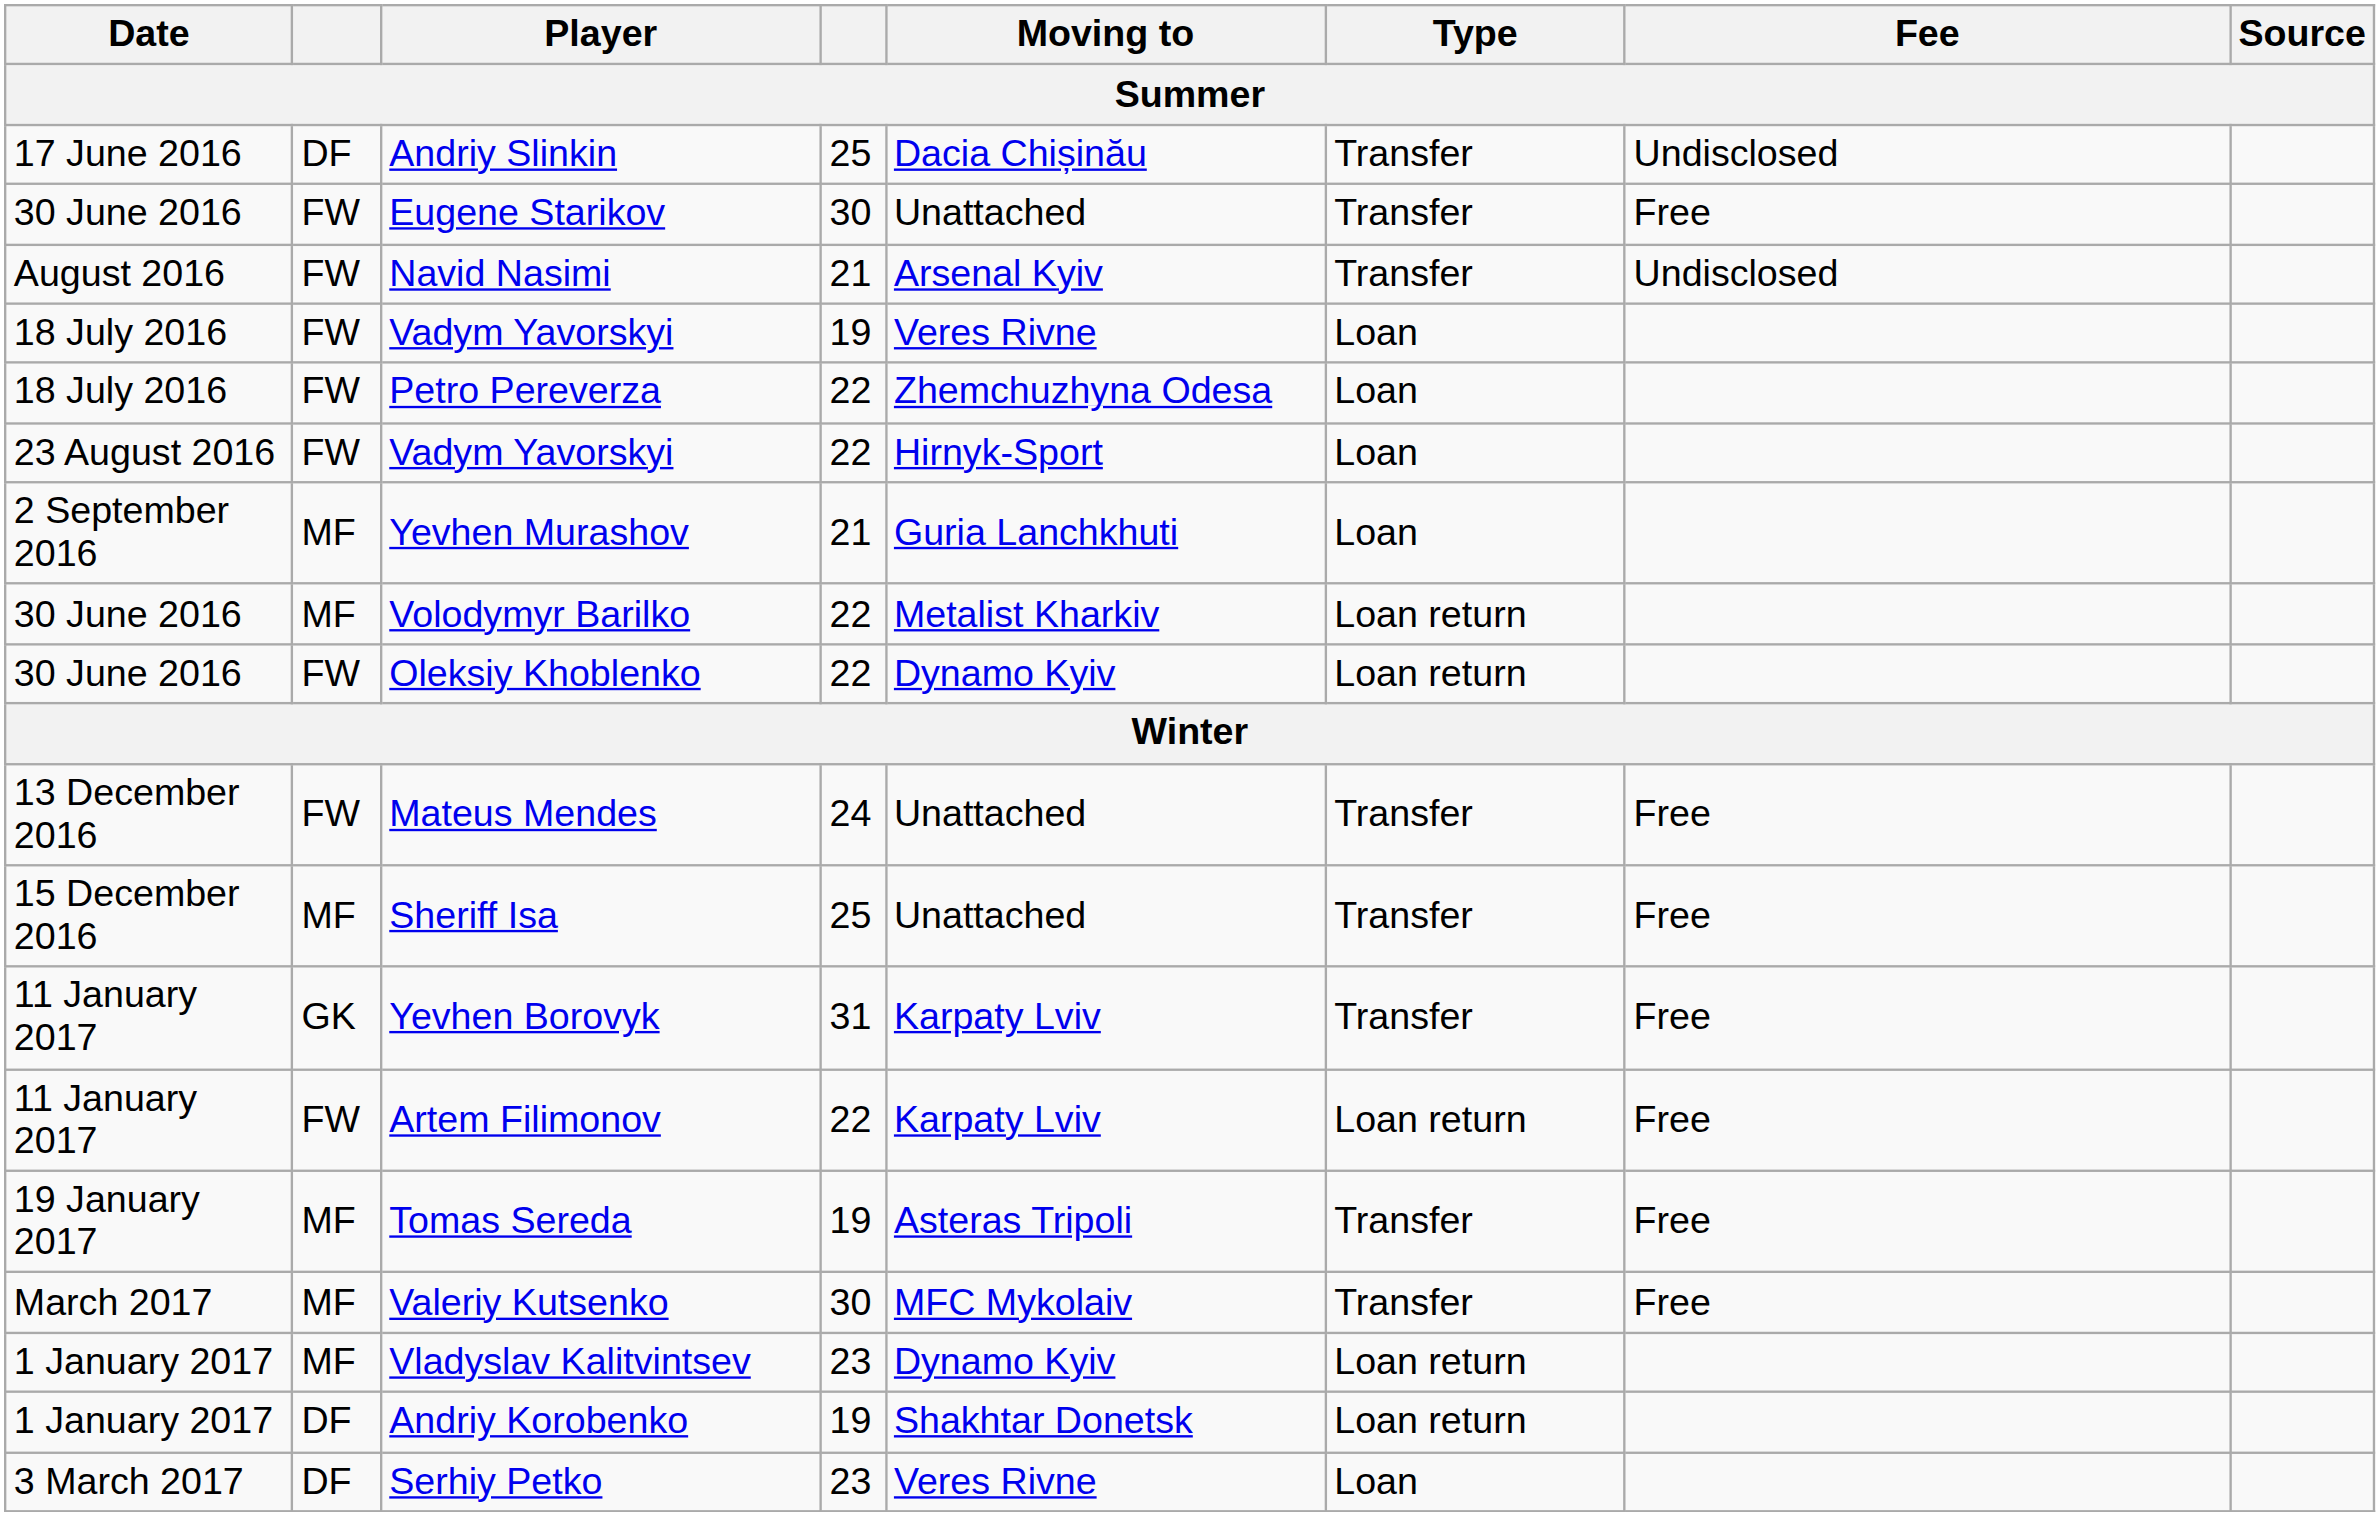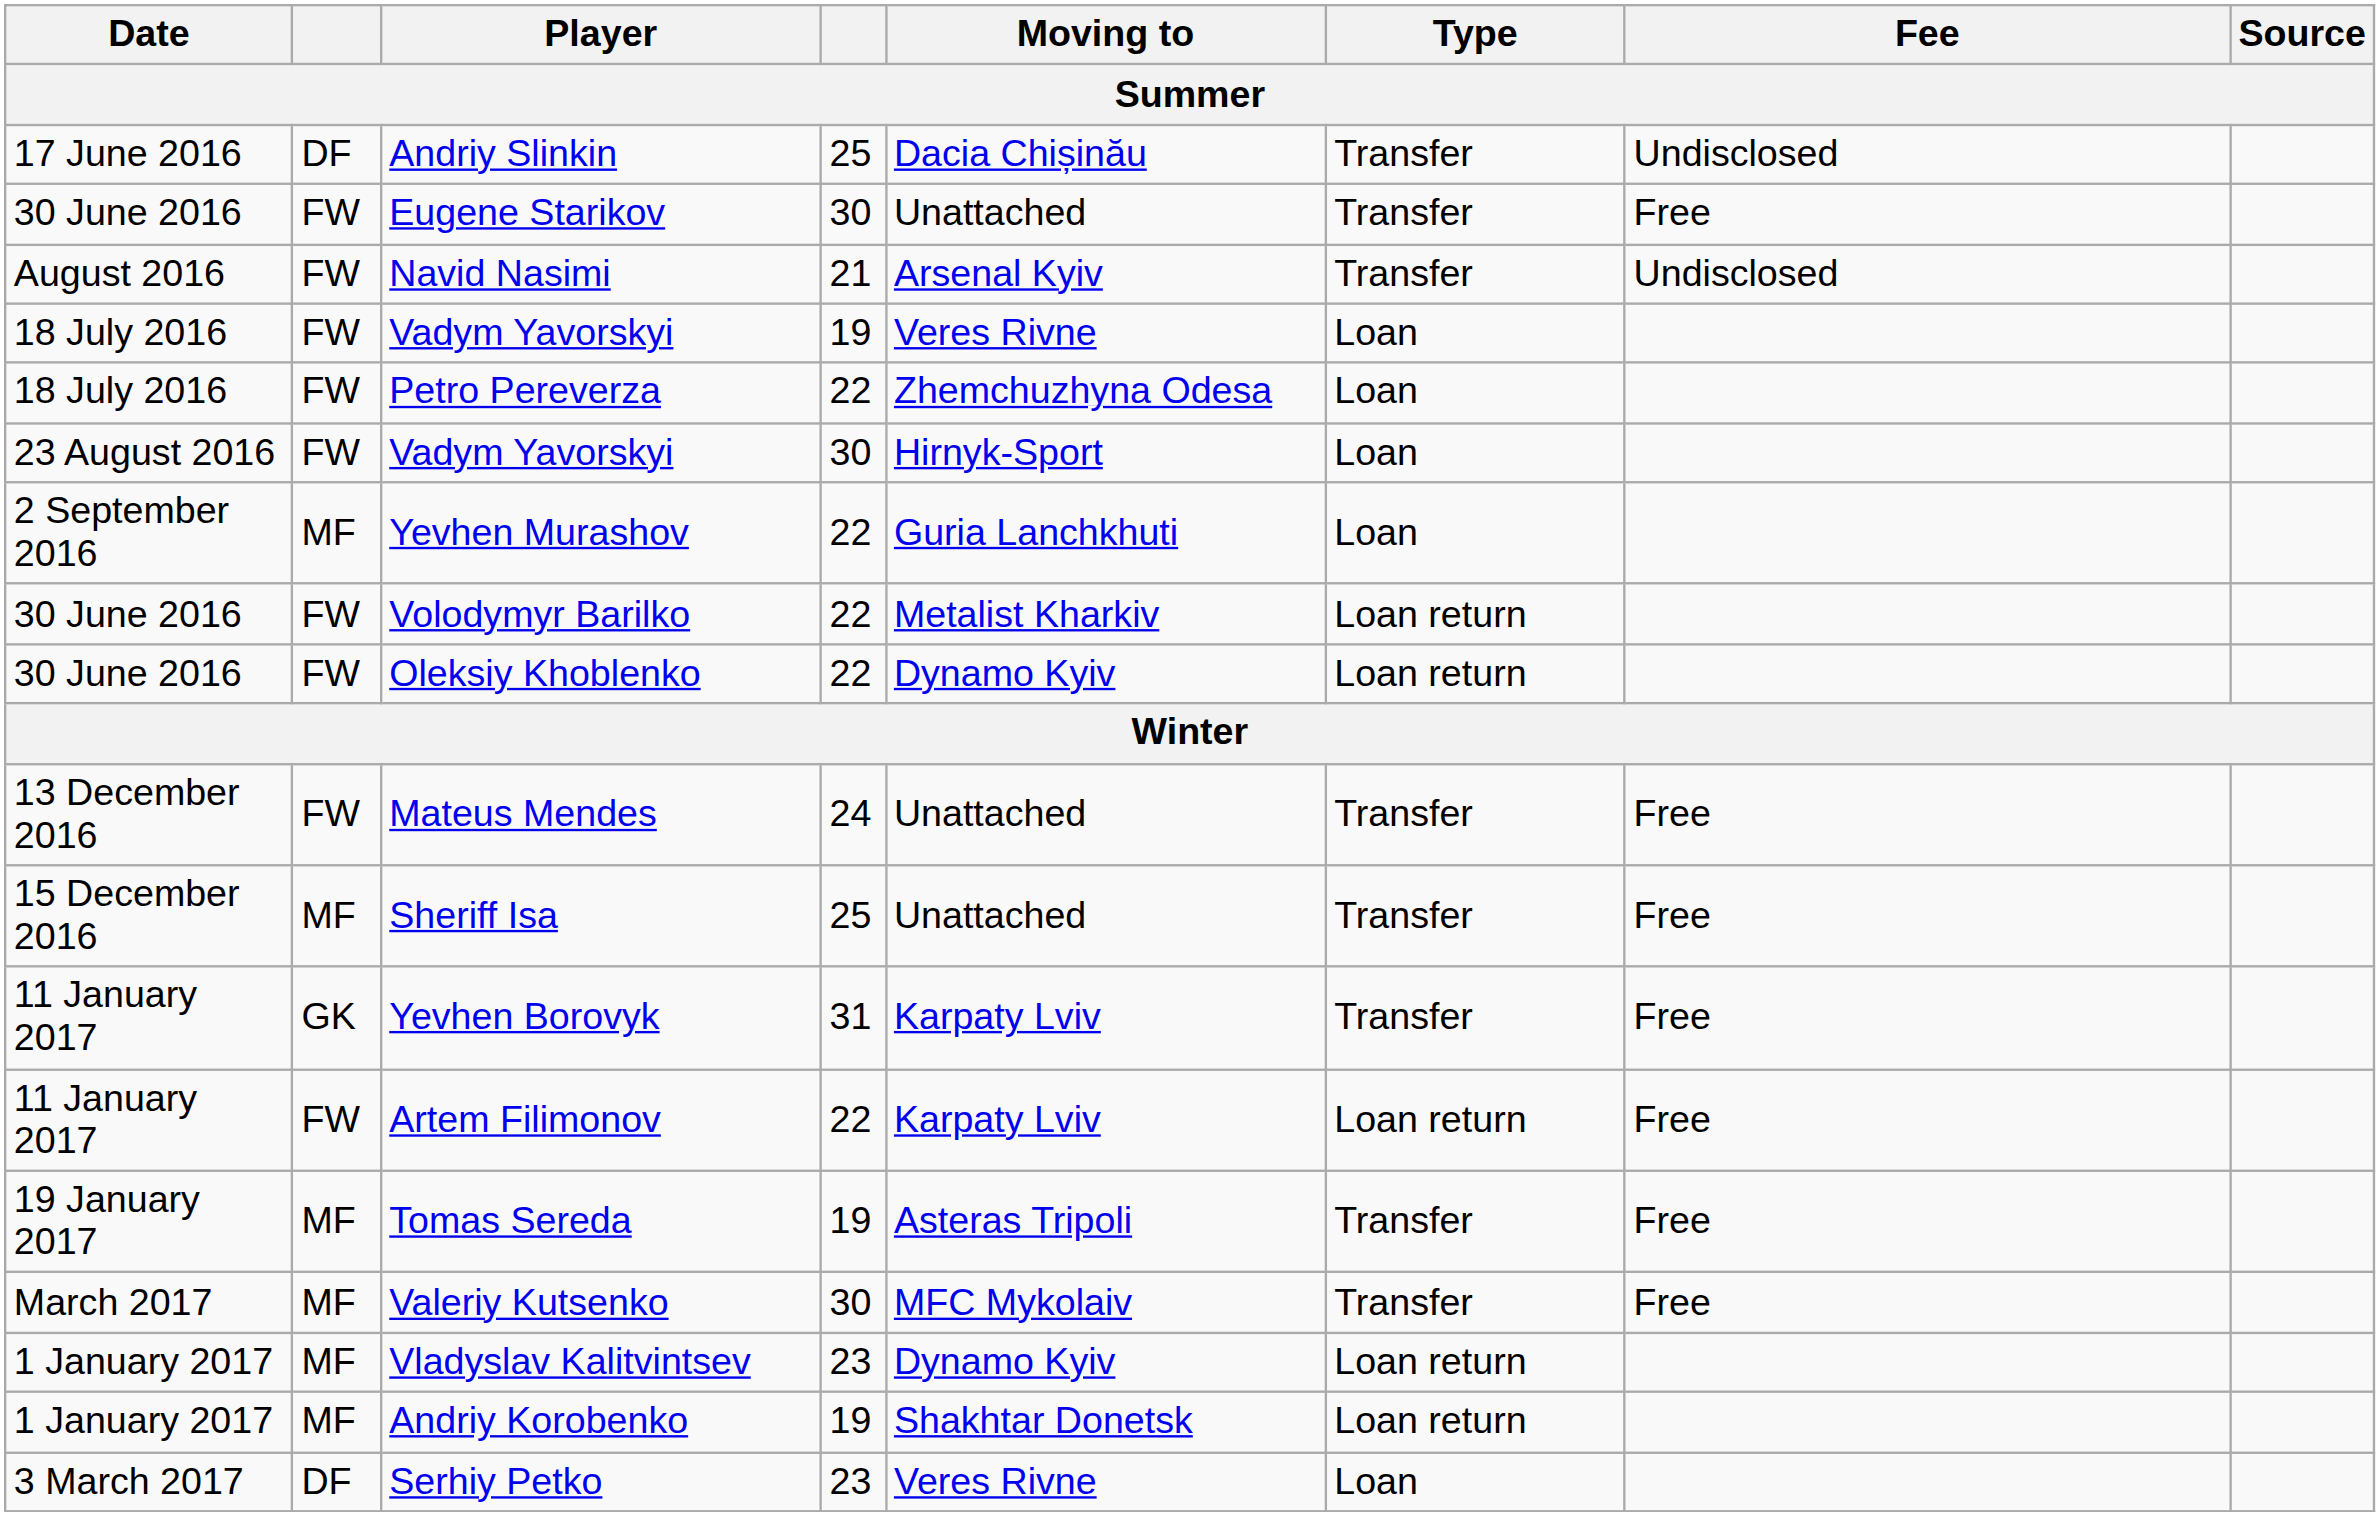 <table class="wikitable sortable">
 <tr>
 <th style="width:115px;">Date</th>
 <th style="width:30px;"></th>
 <th style="width:180px;">Player</th>
 <th style="width:20px;"></th>
 <th style="width:180px;">Moving to</th>
 <th style="width:120px;" class="unsortable">Type</th>
 <th style="width:250px;" class="unsortable">Fee</th>
 <th style="width:20px;">Source</th>
 </tr>
 <tr>
 <th colspan=8>Summer</th>
 </tr>
 <tr>
 <td>17 June 2016</td>
 <td>DF</td>
 <td> <a href='#'>Andriy Slinkin</a></td>
 <td>25</td>
 <td> <a href='#'>Dacia Chișinău</a></td>
 <td>Transfer</td>
 <td>Undisclosed</td>
 <td></td>
 </tr>
 <tr>
 <td>30 June 2016</td>
 <td>FW</td>
 <td> <a href='#'>Eugene Starikov</a></td>
 <td>30</td>
 <td>Unattached</td>
 <td>Transfer</td>
 <td>Free</td>
 <td></td>
 </tr>
 <tr>
 <td>August 2016</td>
 <td>FW</td>
 <td> <a href='#'>Navid Nasimi</a></td>
 <td>21</td>
 <td> <a href='#'>Arsenal Kyiv</a></td>
 <td>Transfer</td>
 <td>Undisclosed</td>
 <td></td>
 </tr>
 <tr>
 <td>18 July 2016</td>
 <td>FW</td>
 <td> <a href='#'>Vadym Yavorskyi</a></td>
 <td>19</td>
 <td> <a href='#'>Veres Rivne</a></td>
 <td>Loan</td>
 <td></td>
 <td></td>
 </tr>
 <tr>
 <td>18 July 2016</td>
 <td>FW</td>
 <td> <a href='#'>Petro Pereverza</a></td>
 <td>22</td>
 <td> <a href='#'>Zhemchuzhyna Odesa</a></td>
 <td>Loan</td>
 <td></td>
 <td></td>
 </tr>
 <tr>
 <td>23 August 2016</td>
 <td>FW</td>
 <td> <a href='#'>Vadym Yavorskyi</a></td>
-<td>22</td>
+<td>30</td>
 <td> <a href='#'>Hirnyk-Sport</a></td>
 <td>Loan</td>
 <td></td>
 <td></td>
 </tr>
 <tr>
 <td>2 September 2016</td>
 <td>MF</td>
 <td> <a href='#'>Yevhen Murashov</a></td>
-<td>21</td>
+<td>22</td>
 <td> <a href='#'>Guria Lanchkhuti</a></td>
 <td>Loan</td>
 <td></td>
 <td></td>
 </tr>
 <tr>
 <td>30 June 2016</td>
-<td>MF</td>
+<td>FW</td>
 <td> <a href='#'>Volodymyr Barilko</a></td>
 <td>22</td>
 <td> <a href='#'>Metalist Kharkiv</a></td>
 <td>Loan return</td>
 <td></td>
 <td></td>
 </tr>
 <tr>
 <td>30 June 2016</td>
 <td>FW</td>
 <td> <a href='#'>Oleksiy Khoblenko</a></td>
 <td>22</td>
 <td> <a href='#'>Dynamo Kyiv</a></td>
 <td>Loan return</td>
 <td></td>
 <td></td>
 </tr>
 <tr>
 <th colspan=8>Winter</th>
 </tr>
 <tr>
 <td>13 December 2016</td>
 <td>FW</td>
 <td> <a href='#'>Mateus Mendes</a></td>
 <td>24</td>
 <td>Unattached</td>
 <td>Transfer</td>
 <td>Free</td>
 <td></td>
 </tr>
 <tr>
 <td>15 December 2016</td>
 <td>MF</td>
 <td> <a href='#'>Sheriff Isa</a></td>
 <td>25</td>
 <td>Unattached</td>
 <td>Transfer</td>
 <td>Free</td>
 <td></td>
 </tr>
 <tr>
 <td>11 January 2017</td>
 <td>GK</td>
 <td> <a href='#'>Yevhen Borovyk</a></td>
 <td>31</td>
 <td> <a href='#'>Karpaty Lviv</a></td>
 <td>Transfer</td>
 <td>Free</td>
 <td></td>
 </tr>
 <tr>
 <td>11 January 2017</td>
 <td>FW</td>
 <td> <a href='#'>Artem Filimonov</a></td>
 <td>22</td>
 <td> <a href='#'>Karpaty Lviv</a></td>
 <td>Loan return</td>
 <td>Free</td>
 <td></td>
 </tr>
 <tr>
 <td>19 January 2017</td>
 <td>MF</td>
 <td> <a href='#'>Tomas Sereda</a></td>
 <td>19</td>
 <td> <a href='#'>Asteras Tripoli</a></td>
 <td>Transfer</td>
 <td>Free</td>
 <td></td>
 </tr>
 <tr>
 <td>March 2017</td>
 <td>MF</td>
 <td> <a href='#'>Valeriy Kutsenko</a></td>
 <td>30</td>
 <td> <a href='#'>MFC Mykolaiv</a></td>
 <td>Transfer</td>
 <td>Free</td>
 <td></td>
 </tr>
 <tr>
 <td>1 January 2017</td>
 <td>MF</td>
 <td> <a href='#'>Vladyslav Kalitvintsev</a></td>
 <td>23</td>
 <td> <a href='#'>Dynamo Kyiv</a></td>
 <td>Loan return</td>
 <td></td>
 <td></td>
 </tr>
 <tr>
 <td>1 January 2017</td>
-<td>DF</td>
+<td>MF</td>
 <td> <a href='#'>Andriy Korobenko</a></td>
 <td>19</td>
 <td> <a href='#'>Shakhtar Donetsk</a></td>
 <td>Loan return</td>
 <td></td>
 <td></td>
 </tr>
 <tr>
 <td>3 March 2017</td>
 <td>DF</td>
 <td> <a href='#'>Serhiy Petko</a></td>
 <td>23</td>
 <td> <a href='#'>Veres Rivne</a></td>
 <td>Loan</td>
 <td></td>
 <td></td>
 </tr>
 <tr>
 </tr>
 </table>
